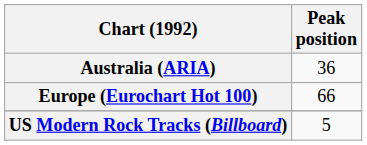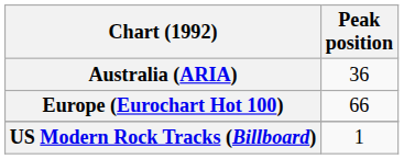 <table class="wikitable sortable plainrowheaders" style="text-align:center">
 <tr>
 <th scope="col">Chart (1992)</th>
 <th scope="col">Peak<br>position</th>
 </tr>
 <tr>
 <th scope="row">Australia (<a href='#'>ARIA</a>)</th>
 <td>36</td>
 </tr>
 <tr>
 <th scope="row">Europe (<a href='#'>Eurochart Hot 100</a>)</th>
 <td>66</td>
 </tr>
 <tr>
 </tr>
 <tr>
 </tr>
 <tr>
 </tr>
 <tr>
 <th scope="row">US <a href='#'>Modern Rock Tracks</a> (<em><a href='#'>Billboard</a></em>)</th>
-<td>5</td>
+<td>1</td>
 </tr>
 </table>
